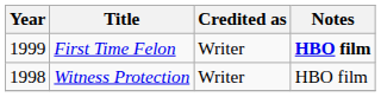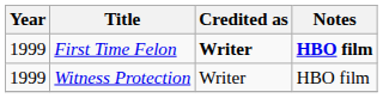 <table class="wikitable">
 <tr>
 <th>Year</th>
 <th>Title</th>
 <th>Credited as</th>
 <th>Notes</th>
 </tr>
 <tr>
 <td style="text-align:center;">1999</td>
 <td style="text-align:left;"><em><a href='#'>First Time Felon</a></em></td>
-<td style="text-align:left;">Writer</td>
+<td style="text-align:left;"><strong>Writer</strong></td>
 <td style="text-align:left;"><strong><a href='#'>HBO</a> film</strong></td>
 </tr>
 <tr>
-<td style="text-align:center;">1998</td>
+<td style="text-align:center;">1999</td>
 <td style="text-align:left;"><em><a href='#'>Witness Protection</a></em></td>
 <td style="text-align:left;">Writer</td>
 <td style="text-align:left;">HBO film</td>
 </tr>
 <tr>
 </tr>
 </table>
